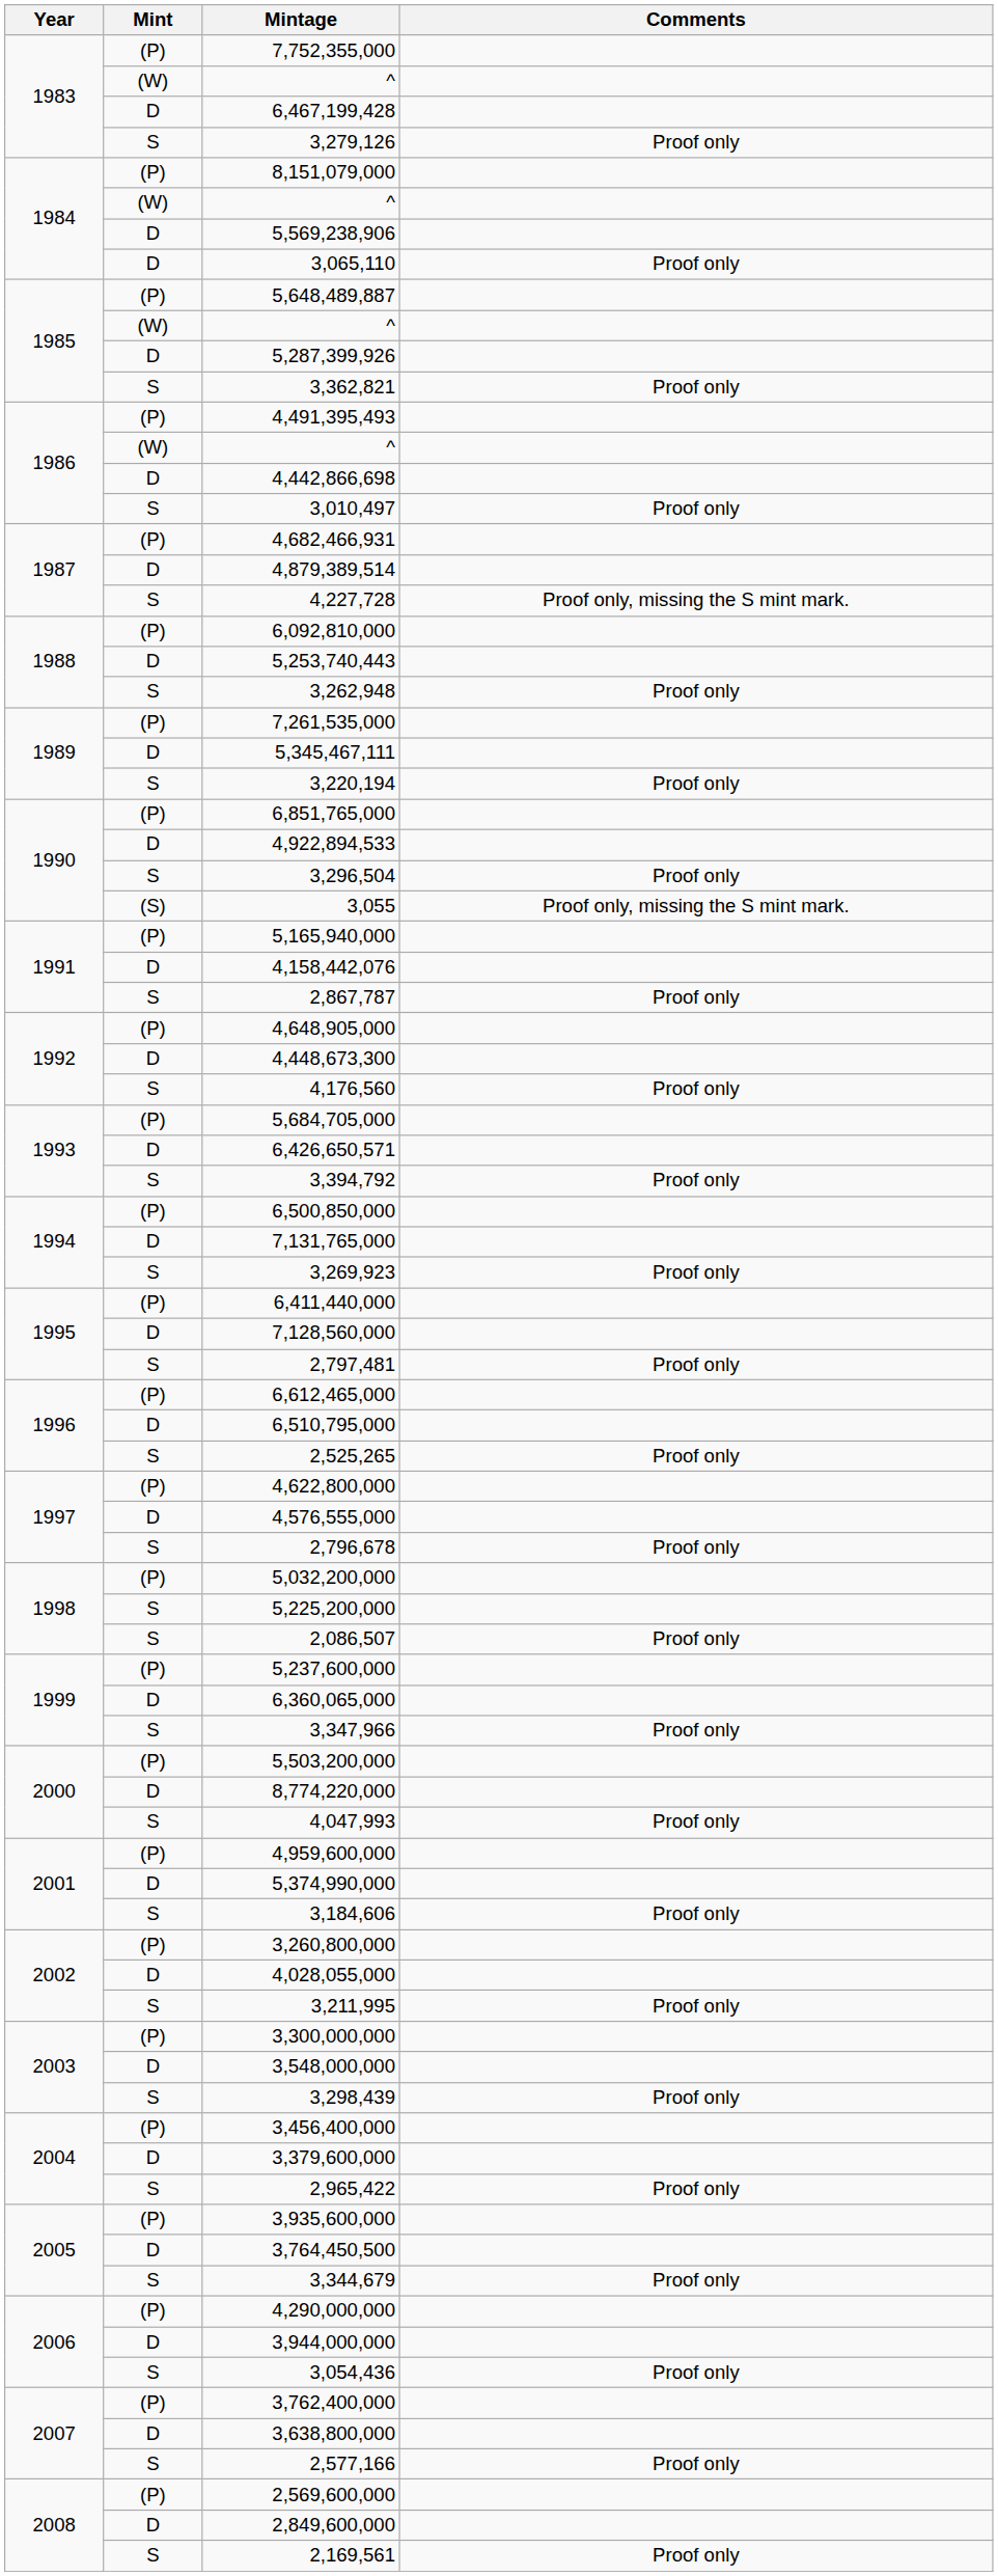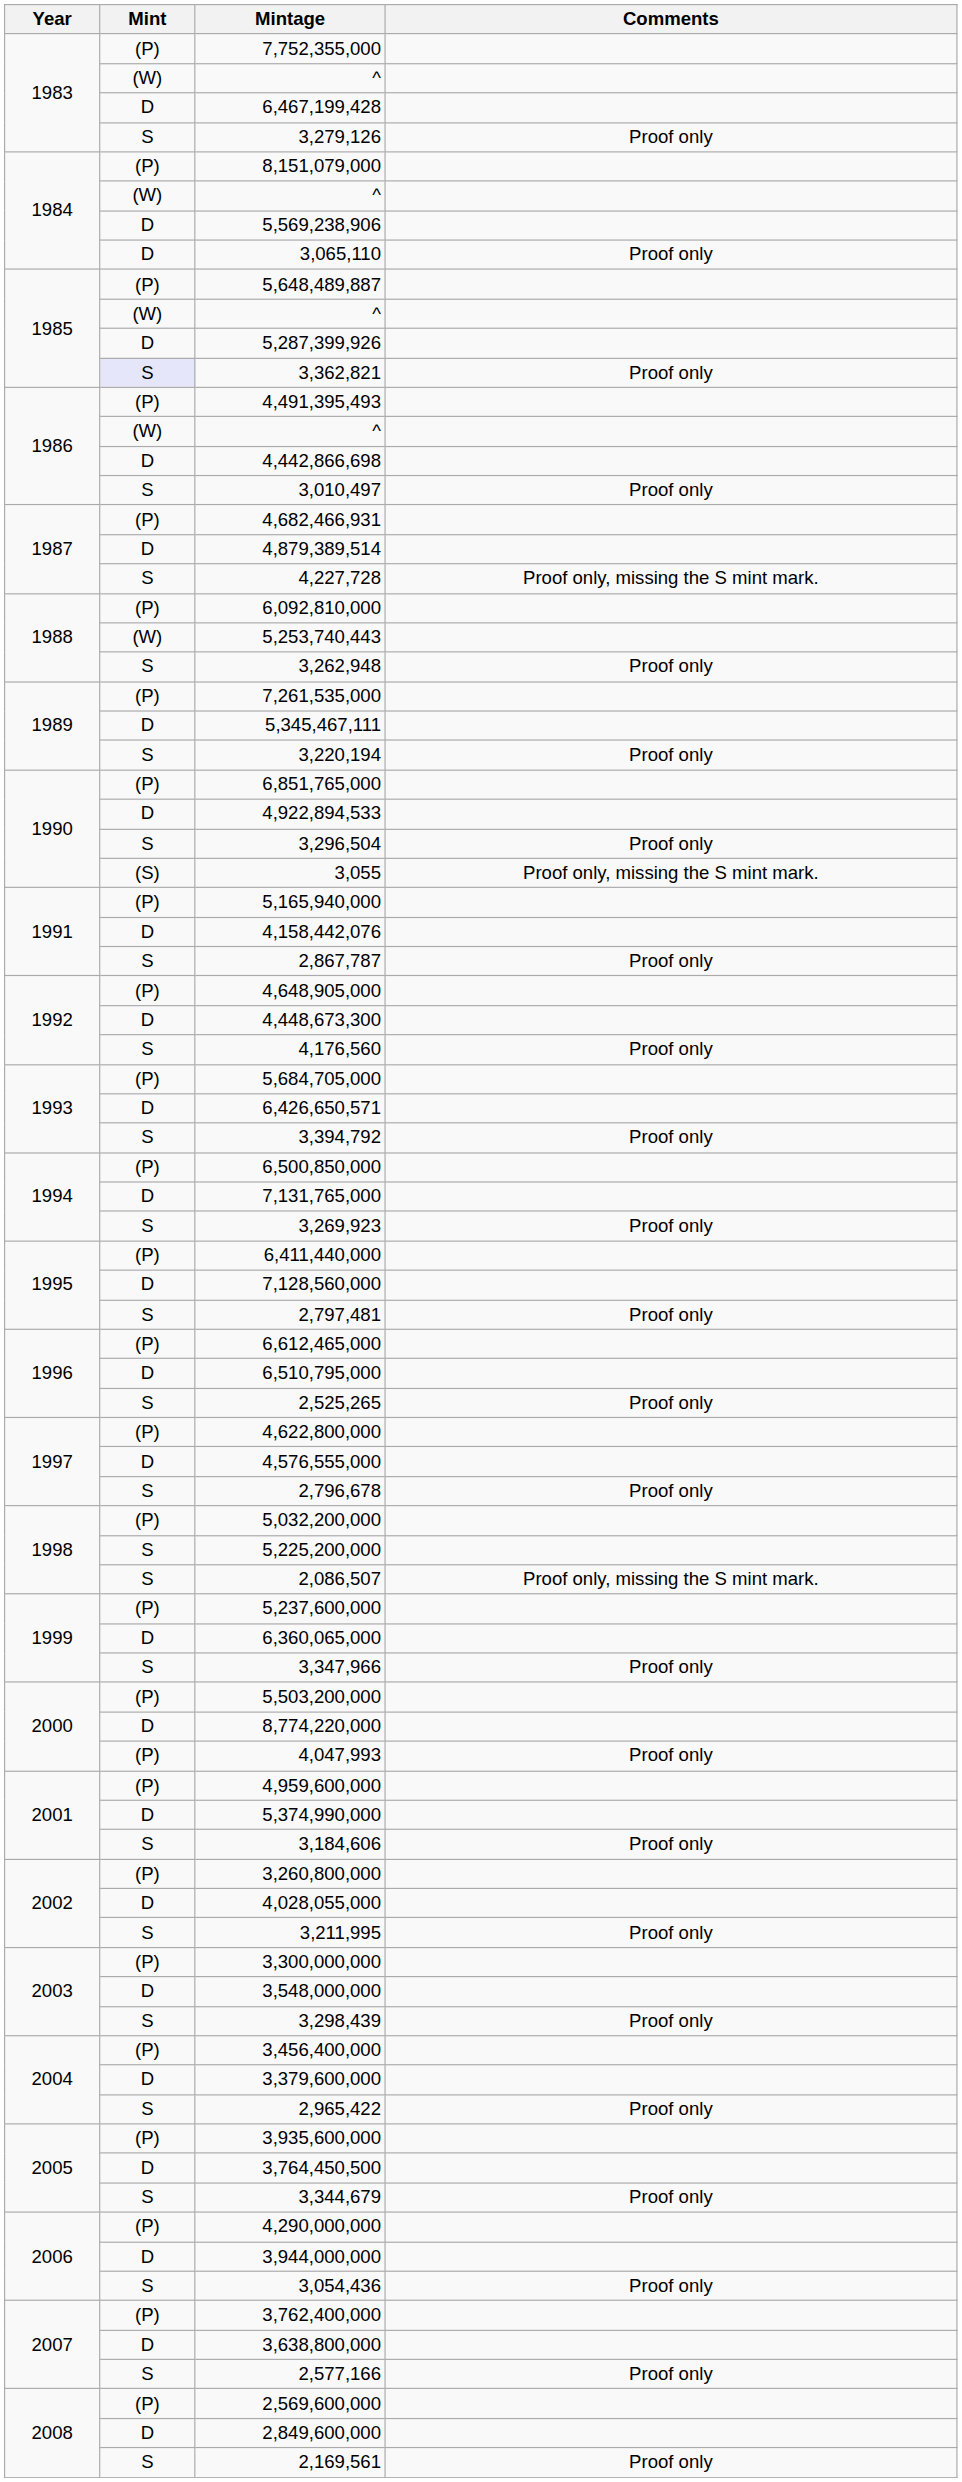 <table class="wikitable" style="min-width:65%; text-align:center;">
 <tr>
 <th width="10%">Year</th>
 <th width="10%">Mint</th>
 <th width="20%">Mintage</th>
 <th width="60%">Comments</th>
 </tr>
 <tr>
 <td rowspan="4">1983</td>
 <td>(P)</td>
 <td align=right>7,752,355,000</td>
 <td></td>
 </tr>
 <tr>
 <td>(W)</td>
 <td align=right>^</td>
 <td></td>
 </tr>
 <tr>
 <td>D</td>
 <td align=right>6,467,199,428</td>
 <td></td>
 </tr>
 <tr>
 <td>S</td>
 <td align=right>3,279,126</td>
 <td>Proof only</td>
 </tr>
 <tr>
 <td rowspan="4">1984</td>
 <td>(P)</td>
 <td align=right>8,151,079,000</td>
 <td></td>
 </tr>
 <tr>
 <td>(W)</td>
 <td align=right>^</td>
 <td></td>
 </tr>
 <tr>
 <td>D</td>
 <td align=right>5,569,238,906</td>
 <td></td>
 </tr>
 <tr>
 <td>D</td>
 <td align=right>3,065,110</td>
 <td>Proof only</td>
 </tr>
 <tr>
 <td rowspan="4">1985</td>
 <td>(P)</td>
 <td align=right>5,648,489,887</td>
 <td></td>
 </tr>
 <tr>
 <td>(W)</td>
 <td align=right>^</td>
 <td></td>
 </tr>
 <tr>
 <td>D</td>
 <td align=right>5,287,399,926</td>
 <td></td>
 </tr>
 <tr>
-<td>S</td>
+<td style="background: lavender;">S</td>
 <td align=right>3,362,821</td>
 <td>Proof only</td>
 </tr>
 <tr>
 <td rowspan="4">1986</td>
 <td>(P)</td>
 <td align=right>4,491,395,493</td>
 <td></td>
 </tr>
 <tr>
 <td>(W)</td>
 <td align=right>^</td>
 <td></td>
 </tr>
 <tr>
 <td>D</td>
 <td align=right>4,442,866,698</td>
 <td></td>
 </tr>
 <tr>
 <td>S</td>
 <td align=right>3,010,497</td>
 <td>Proof only</td>
 </tr>
 <tr>
 <td rowspan="3">1987</td>
 <td>(P)</td>
 <td align=right>4,682,466,931</td>
 <td></td>
 </tr>
 <tr>
 <td>D</td>
 <td align=right>4,879,389,514</td>
 <td></td>
 </tr>
 <tr>
 <td>S</td>
 <td align=right>4,227,728</td>
 <td>Proof only, missing the S mint mark.</td>
 </tr>
 <tr>
 <td rowspan="3">1988</td>
 <td>(P)</td>
 <td align=right>6,092,810,000</td>
 <td></td>
 </tr>
 <tr>
-<td>D</td>
+<td>(W)</td>
 <td align=right>5,253,740,443</td>
 <td></td>
 </tr>
 <tr>
 <td>S</td>
 <td align=right>3,262,948</td>
 <td>Proof only</td>
 </tr>
 <tr>
 <td rowspan="3">1989</td>
 <td>(P)</td>
 <td align=right>7,261,535,000</td>
 <td></td>
 </tr>
 <tr>
 <td>D</td>
 <td align=right>5,345,467,111</td>
 <td></td>
 </tr>
 <tr>
 <td>S</td>
 <td align=right>3,220,194</td>
 <td>Proof only</td>
 </tr>
 <tr>
 <td rowspan="4">1990</td>
 <td>(P)</td>
 <td align=right>6,851,765,000</td>
 <td></td>
 </tr>
 <tr>
 <td>D</td>
 <td align=right>4,922,894,533</td>
 <td></td>
 </tr>
 <tr>
 <td>S</td>
 <td align=right>3,296,504</td>
 <td>Proof only</td>
 </tr>
 <tr>
 <td>(S)</td>
 <td align=right>3,055</td>
 <td>Proof only, missing the S mint mark.</td>
 </tr>
 <tr>
 <td rowspan="3">1991</td>
 <td>(P)</td>
 <td align=right>5,165,940,000</td>
 <td></td>
 </tr>
 <tr>
 <td>D</td>
 <td align=right>4,158,442,076</td>
 <td></td>
 </tr>
 <tr>
 <td>S</td>
 <td align=right>2,867,787</td>
 <td>Proof only</td>
 </tr>
 <tr>
 <td rowspan="3">1992</td>
 <td>(P)</td>
 <td align=right>4,648,905,000</td>
 <td></td>
 </tr>
 <tr>
 <td>D</td>
 <td align=right>4,448,673,300</td>
 <td></td>
 </tr>
 <tr>
 <td>S</td>
 <td align=right>4,176,560</td>
 <td>Proof only</td>
 </tr>
 <tr>
 <td rowspan="3">1993</td>
 <td>(P)</td>
 <td align=right>5,684,705,000</td>
 <td></td>
 </tr>
 <tr>
 <td>D</td>
 <td align=right>6,426,650,571</td>
 <td></td>
 </tr>
 <tr>
 <td>S</td>
 <td align=right>3,394,792</td>
 <td>Proof only</td>
 </tr>
 <tr>
 <td rowspan="3">1994</td>
 <td>(P)</td>
 <td align=right>6,500,850,000</td>
 <td></td>
 </tr>
 <tr>
 <td>D</td>
 <td align=right>7,131,765,000</td>
 <td></td>
 </tr>
 <tr>
 <td>S</td>
 <td align=right>3,269,923</td>
 <td>Proof only</td>
 </tr>
 <tr>
 <td rowspan="3">1995</td>
 <td>(P)</td>
 <td align=right>6,411,440,000</td>
 <td></td>
 </tr>
 <tr>
 <td>D</td>
 <td align=right>7,128,560,000</td>
 <td></td>
 </tr>
 <tr>
 <td>S</td>
 <td align=right>2,797,481</td>
 <td>Proof only</td>
 </tr>
 <tr>
 <td rowspan="3">1996</td>
 <td>(P)</td>
 <td align=right>6,612,465,000</td>
 <td></td>
 </tr>
 <tr>
 <td>D</td>
 <td align=right>6,510,795,000</td>
 <td></td>
 </tr>
 <tr>
 <td>S</td>
 <td align=right>2,525,265</td>
 <td>Proof only</td>
 </tr>
 <tr>
 <td rowspan="3">1997</td>
 <td>(P)</td>
 <td align=right>4,622,800,000</td>
 <td></td>
 </tr>
 <tr>
 <td>D</td>
 <td align=right>4,576,555,000</td>
 <td></td>
 </tr>
 <tr>
 <td>S</td>
 <td align=right>2,796,678</td>
 <td>Proof only</td>
 </tr>
 <tr>
 <td rowspan="3">1998</td>
 <td>(P)</td>
 <td align=right>5,032,200,000</td>
 <td></td>
 </tr>
 <tr>
 <td>S</td>
 <td align=right>5,225,200,000</td>
 <td></td>
 </tr>
 <tr>
 <td>S</td>
 <td align=right>2,086,507</td>
-<td>Proof only</td>
+<td>Proof only, missing the S mint mark.</td>
 </tr>
 <tr>
 <td rowspan="3">1999</td>
 <td>(P)</td>
 <td align=right>5,237,600,000</td>
 <td></td>
 </tr>
 <tr>
 <td>D</td>
 <td align=right>6,360,065,000</td>
 <td></td>
 </tr>
 <tr>
 <td>S</td>
 <td align=right>3,347,966</td>
 <td>Proof only</td>
 </tr>
 <tr>
 <td rowspan="3">2000</td>
 <td>(P)</td>
 <td align=right>5,503,200,000</td>
 <td></td>
 </tr>
 <tr>
 <td>D</td>
 <td align=right>8,774,220,000</td>
 <td></td>
 </tr>
 <tr>
-<td>S</td>
+<td>(P)</td>
 <td align=right>4,047,993</td>
 <td>Proof only</td>
 </tr>
 <tr>
 <td rowspan="3">2001</td>
 <td>(P)</td>
 <td align=right>4,959,600,000</td>
 <td></td>
 </tr>
 <tr>
 <td>D</td>
 <td align=right>5,374,990,000</td>
 <td></td>
 </tr>
 <tr>
 <td>S</td>
 <td align=right>3,184,606</td>
 <td>Proof only</td>
 </tr>
 <tr>
 <td rowspan="3">2002</td>
 <td>(P)</td>
 <td align=right>3,260,800,000</td>
 <td></td>
 </tr>
 <tr>
 <td>D</td>
 <td align=right>4,028,055,000</td>
 <td></td>
 </tr>
 <tr>
 <td>S</td>
 <td align=right>3,211,995</td>
 <td>Proof only</td>
 </tr>
 <tr>
 <td rowspan="3">2003</td>
 <td>(P)</td>
 <td align=right>3,300,000,000</td>
 <td></td>
 </tr>
 <tr>
 <td>D</td>
 <td align=right>3,548,000,000</td>
 <td></td>
 </tr>
 <tr>
 <td>S</td>
 <td align=right>3,298,439</td>
 <td>Proof only</td>
 </tr>
 <tr>
 <td rowspan="3">2004</td>
 <td>(P)</td>
 <td align=right>3,456,400,000</td>
 <td></td>
 </tr>
 <tr>
 <td>D</td>
 <td align=right>3,379,600,000</td>
 <td></td>
 </tr>
 <tr>
 <td>S</td>
 <td align=right>2,965,422</td>
 <td>Proof only</td>
 </tr>
 <tr>
 <td rowspan="3">2005</td>
 <td>(P)</td>
 <td align=right>3,935,600,000</td>
 <td></td>
 </tr>
 <tr>
 <td>D</td>
 <td align=right>3,764,450,500</td>
 <td></td>
 </tr>
 <tr>
 <td>S</td>
 <td align=right>3,344,679</td>
 <td>Proof only</td>
 </tr>
 <tr>
 <td rowspan="3">2006</td>
 <td>(P)</td>
 <td align=right>4,290,000,000</td>
 <td></td>
 </tr>
 <tr>
 <td>D</td>
 <td align=right>3,944,000,000</td>
 <td></td>
 </tr>
 <tr>
 <td>S</td>
 <td align=right>3,054,436</td>
 <td>Proof only</td>
 </tr>
 <tr>
 <td rowspan="3">2007</td>
 <td>(P)</td>
 <td align=right>3,762,400,000</td>
 <td></td>
 </tr>
 <tr>
 <td>D</td>
 <td align=right>3,638,800,000</td>
 <td></td>
 </tr>
 <tr>
 <td>S</td>
 <td align=right>2,577,166</td>
 <td>Proof only</td>
 </tr>
 <tr>
 <td rowspan="3">2008</td>
 <td>(P)</td>
 <td align=right>2,569,600,000</td>
 <td></td>
 </tr>
 <tr>
 <td>D</td>
 <td align=right>2,849,600,000</td>
 <td></td>
 </tr>
 <tr>
 <td>S</td>
 <td align=right>2,169,561</td>
 <td>Proof only</td>
 </tr>
 </table>
